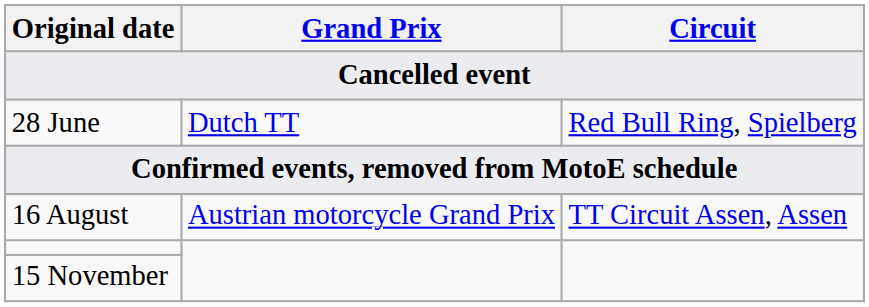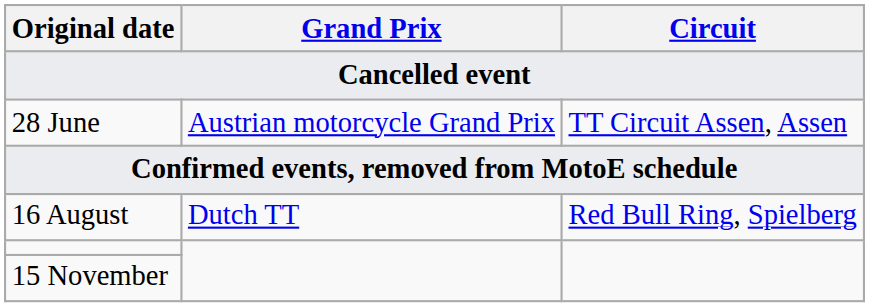 <table class="wikitable" style="font-size: 85%;">
 <tr>
 <th>Original date</th>
 <th><a href='#'>Grand Prix</a></th>
 <th><a href='#'>Circuit</a></th>
 </tr>
 <tr>
 <td colspan="4" style="background-color:#EAECF0;text-align:center"><strong>Cancelled event</strong></td>
 </tr>
 <tr>
 <td>28 June</td>
-<td> <a href='#'>Dutch TT</a></td>
-<td><a href='#'>Red Bull Ring</a>, <a href='#'>Spielberg</a></td>
+<td> <a href='#'>Austrian motorcycle Grand Prix</a></td>
+<td><a href='#'>TT Circuit Assen</a>, <a href='#'>Assen</a></td>
 </tr>
 <tr>
 <td colspan="4" style="background-color:#EAECF0;text-align:center"><strong>Confirmed events, removed from MotoE schedule</strong></td>
 </tr>
 <tr>
 <td>16 August</td>
-<td> <a href='#'>Austrian motorcycle Grand Prix</a></td>
-<td><a href='#'>TT Circuit Assen</a>, <a href='#'>Assen</a></td>
+<td> <a href='#'>Dutch TT</a></td>
+<td><a href='#'>Red Bull Ring</a>, <a href='#'>Spielberg</a></td>
 </tr>
 <tr>
 <td></td>
 <td rowspan="2"></td>
 <td rowspan="2"></td>
 </tr>
 <tr>
 <td>15 November</td>
 </tr>
 </table>
